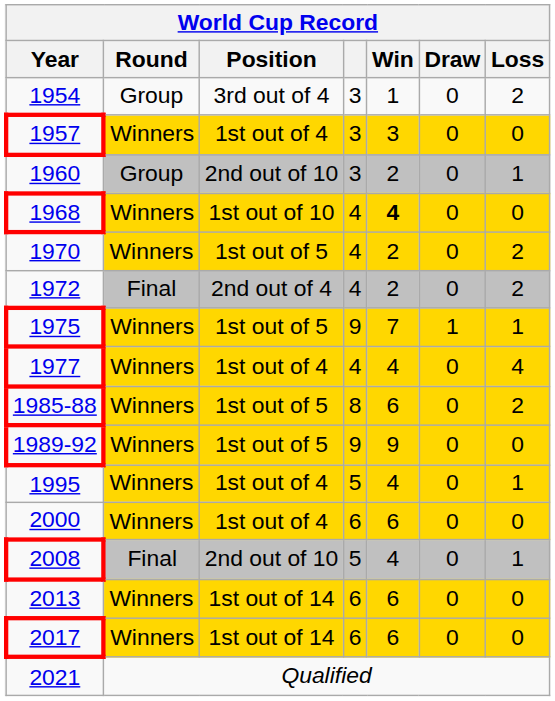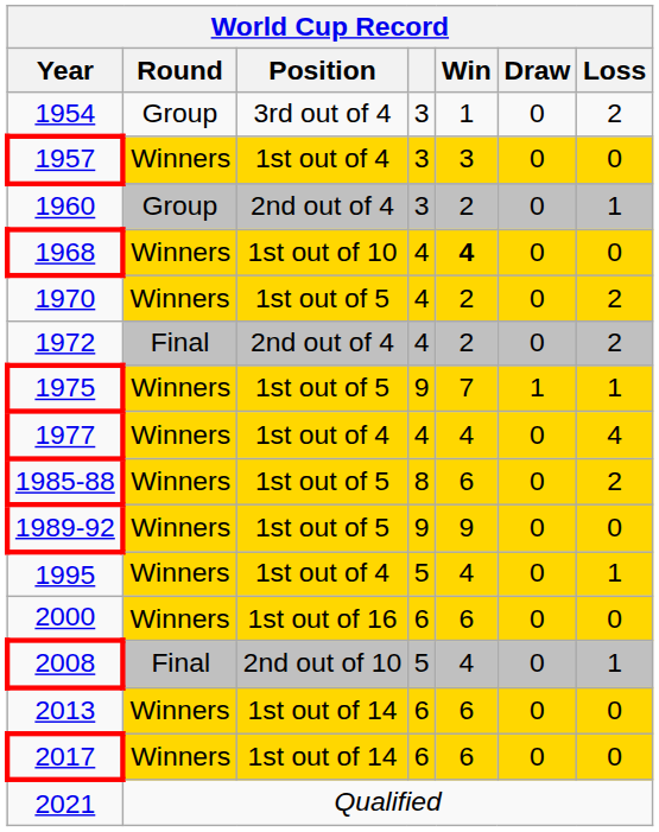 <table class="wikitable" style="text-align: center;">
 <tr>
 <th colspan="9"><a href='#'>World Cup Record</a></th>
 </tr>
 <tr>
 <th>Year</th>
 <th>Round</th>
 <th>Position</th>
 <th></th>
 <th>Win</th>
 <th>Draw</th>
 <th>Loss</th>
 </tr>
 <tr>
 <td> <a href='#'>1954</a></td>
 <td>Group</td>
 <td>3rd out of 4</td>
 <td>3</td>
 <td>1</td>
 <td>0</td>
 <td>2</td>
 </tr>
 <tr>
 <td style="border: 3px solid red"> <a href='#'>1957</a></td>
 <td style="background:gold">Winners</td>
 <td style="background:gold">1st out of 4</td>
 <td style="background:gold">3</td>
 <td style="background:gold">3</td>
 <td style="background:gold">0</td>
 <td style="background:gold">0</td>
 </tr>
 <tr>
 <td> <a href='#'>1960</a></td>
 <td style="background:silver">Group</td>
-<td style="background:silver">2nd out of 10</td>
+<td style="background:silver">2nd out of 4</td>
 <td style="background:silver">3</td>
 <td style="background:silver">2</td>
 <td style="background:silver">0</td>
 <td style="background:silver">1</td>
 </tr>
 <tr>
 <td style="border: 3px solid red">  <a href='#'>1968</a></td>
 <td style="background:gold">Winners</td>
 <td style="background:gold">1st out of 10</td>
 <td style="background:gold">4</td>
 <td style="background:gold"><strong>4</strong></td>
 <td style="background:gold">0</td>
 <td style="background:gold">0</td>
 </tr>
 <tr>
 <td> <a href='#'>1970</a></td>
 <td style="background:gold">Winners</td>
 <td style="background:gold">1st out of 5</td>
 <td style="background:gold">4</td>
 <td style="background:gold">2</td>
 <td style="background:gold">0</td>
 <td style="background:gold">2</td>
 </tr>
 <tr>
 <td> <a href='#'>1972</a></td>
 <td style="background:silver">Final</td>
 <td style="background:silver">2nd out of 4</td>
 <td style="background:silver">4</td>
 <td style="background:silver">2</td>
 <td style="background:silver">0</td>
 <td style="background:silver">2</td>
 </tr>
 <tr>
 <td style="border: 3px solid red"><a href='#'>1975</a></td>
 <td style="background:gold">Winners</td>
 <td style="background:gold">1st out of 5</td>
 <td style="background:gold">9</td>
 <td style="background:gold">7</td>
 <td style="background:gold">1</td>
 <td style="background:gold">1</td>
 </tr>
 <tr>
 <td style="border: 3px solid red">  <a href='#'>1977</a></td>
 <td style="background:gold">Winners</td>
 <td style="background:gold">1st out of 4</td>
 <td style="background:gold">4</td>
 <td style="background:gold">4</td>
 <td style="background:gold">0</td>
 <td style="background:gold">4</td>
 </tr>
 <tr>
 <td style="border: 3px solid red"><a href='#'>1985-88</a></td>
 <td style="background:gold">Winners</td>
 <td style="background:gold">1st out of 5</td>
 <td style="background:gold">8</td>
 <td style="background:gold">6</td>
 <td style="background:gold">0</td>
 <td style="background:gold">2</td>
 </tr>
 <tr>
 <td style="border: 3px solid red"><a href='#'>1989-92</a></td>
 <td style="background:gold">Winners</td>
 <td style="background:gold">1st out of 5</td>
 <td style="background:gold">9</td>
 <td style="background:gold">9</td>
 <td style="background:gold">0</td>
 <td style="background:gold">0</td>
 </tr>
 <tr>
 <td> <a href='#'>1995</a></td>
 <td style="background:gold">Winners</td>
 <td style="background:gold">1st out of 4</td>
 <td style="background:gold">5</td>
 <td style="background:gold">4</td>
 <td style="background:gold">0</td>
 <td style="background:gold">1</td>
 </tr>
 <tr>
 <td>   <a href='#'>2000</a></td>
 <td style="background:gold">Winners</td>
-<td style="background:gold">1st out of 4</td>
+<td style="background:gold">1st out of 16</td>
 <td style="background:gold">6</td>
 <td style="background:gold">6</td>
 <td style="background:gold">0</td>
 <td style="background:gold">0</td>
 </tr>
 <tr>
 <td style="border: 3px solid red"> <a href='#'>2008</a></td>
 <td style="background:silver">Final</td>
 <td style="background:silver">2nd out of 10</td>
 <td style="background:silver">5</td>
 <td style="background:silver">4</td>
 <td style="background:silver">0</td>
 <td style="background:silver">1</td>
 </tr>
 <tr>
 <td>  <a href='#'>2013</a></td>
 <td style="background:gold">Winners</td>
 <td style="background:gold">1st out of 14</td>
 <td style="background:gold">6</td>
 <td style="background:gold">6</td>
 <td style="background:gold">0</td>
 <td style="background:gold">0</td>
 </tr>
 <tr>
 <td style="border: 3px solid red">   <a href='#'>2017</a></td>
 <td style="background:gold">Winners</td>
 <td style="background:gold">1st out of 14</td>
 <td style="background:gold">6</td>
 <td style="background:gold">6</td>
 <td style="background:gold">0</td>
 <td style="background:gold">0</td>
 </tr>
 <tr>
 <td> <a href='#'>2021</a></td>
 <td colspan="11"><em>Qualified</em></td>
 </tr>
 </table>
